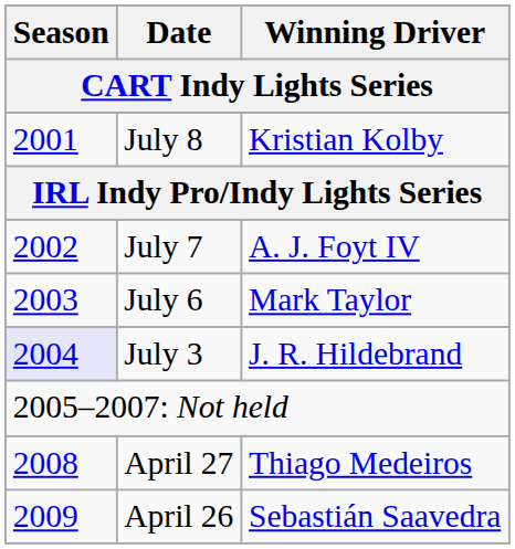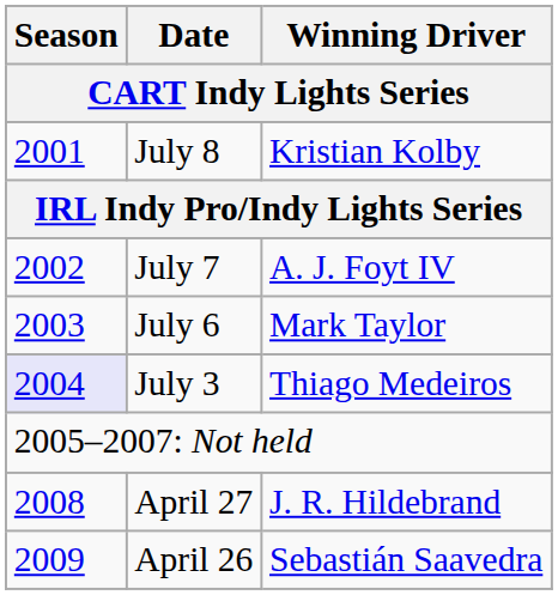 <table class="wikitable" style="font-size: 95%;">
 <tr>
 <th>Season</th>
 <th>Date</th>
 <th>Winning Driver</th>
 </tr>
 <tr>
 <th colspan=3><strong><a href='#'>CART</a> Indy Lights Series</strong></th>
 </tr>
 <tr>
 <td><a href='#'>2001</a></td>
 <td>July 8</td>
 <td> <a href='#'>Kristian Kolby</a></td>
 </tr>
 <tr>
 <th colspan=3><strong><a href='#'>IRL</a> Indy Pro/Indy Lights Series</strong></th>
 </tr>
 <tr>
 <td><a href='#'>2002</a></td>
 <td>July 7</td>
 <td> <a href='#'>A. J. Foyt IV</a></td>
 </tr>
 <tr>
 <td><a href='#'>2003</a></td>
 <td>July 6</td>
 <td> <a href='#'>Mark Taylor</a></td>
 </tr>
 <tr>
 <td style="background: lavender;"><a href='#'>2004</a></td>
 <td>July 3</td>
-<td> <a href='#'>J. R. Hildebrand</a></td>
+<td> <a href='#'>Thiago Medeiros</a></td>
 </tr>
 <tr>
 <td colspan=3>2005–2007: <em>Not held</em></td>
 </tr>
 <tr>
 <td><a href='#'>2008</a></td>
 <td>April 27</td>
-<td> <a href='#'>Thiago Medeiros</a></td>
+<td> <a href='#'>J. R. Hildebrand</a></td>
 </tr>
 <tr>
 <td><a href='#'>2009</a></td>
 <td>April 26</td>
 <td> <a href='#'>Sebastián Saavedra</a></td>
 </tr>
 </table>
